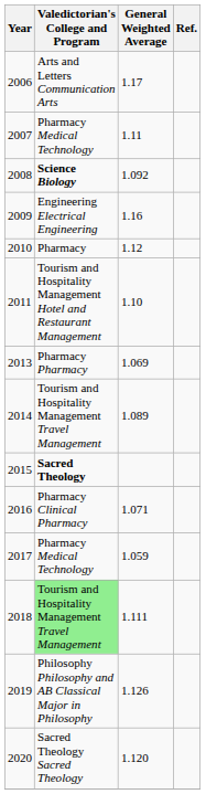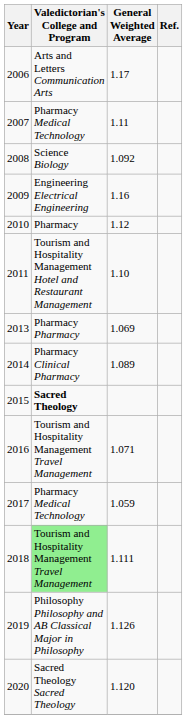 <table class="wikitable" width="40%" style="font-size: 95% style="text-align:center">
 <tr>
 <th width='20%'>Year</th>
 <th width='50%'>Valedictorian's College and Program</th>
 <th width='20%'>General Weighted Average</th>
 <th width='10%'>Ref.</th>
 </tr>
 <tr>
 <td>2006</td>
 <td>Arts and Letters <br> <em>Communication Arts</em></td>
 <td>1.17</td>
 <td></td>
 </tr>
 <tr>
 <td>2007</td>
 <td>Pharmacy <br> <em>Medical Technology</em></td>
 <td>1.11</td>
 <td></td>
 </tr>
 <tr>
 <td>2008</td>
-<td><strong>Science <br> <em>Biology</em></strong></td>
+<td>Science <br> <em>Biology</em></td>
 <td>1.092</td>
 <td></td>
 </tr>
 <tr>
 <td>2009</td>
 <td>Engineering <br> <em>Electrical Engineering</em></td>
 <td>1.16</td>
 <td></td>
 </tr>
 <tr>
 <td>2010</td>
 <td>Pharmacy</td>
 <td>1.12</td>
 <td></td>
 </tr>
 <tr>
 <td>2011</td>
 <td>Tourism and Hospitality Management <br> <em>Hotel and Restaurant Management</em></td>
 <td>1.10</td>
 <td></td>
 </tr>
 <tr>
 <td>2013</td>
 <td>Pharmacy <br> <em>Pharmacy</em></td>
 <td>1.069</td>
 <td></td>
 </tr>
 <tr>
 <td>2014</td>
-<td>Tourism and Hospitality Management <br> <em>Travel Management</em></td>
+<td>Pharmacy <br> <em>Clinical Pharmacy</em></td>
 <td>1.089</td>
 <td></td>
 </tr>
 <tr>
 <td>2015</td>
 <td><strong>Sacred Theology</strong></td>
 <td></td>
 <td></td>
 </tr>
 <tr>
 <td>2016</td>
-<td>Pharmacy <br> <em>Clinical Pharmacy</em></td>
+<td>Tourism and Hospitality Management <br> <em>Travel Management</em></td>
 <td>1.071</td>
 <td></td>
 </tr>
 <tr>
 <td>2017</td>
 <td>Pharmacy <br> <em>Medical Technology</em></td>
 <td>1.059</td>
 <td></td>
 </tr>
 <tr>
 <td>2018</td>
 <td style="background: lightgreen;">Tourism and Hospitality Management <br> <em>Travel Management</em></td>
 <td>1.111</td>
 <td></td>
 </tr>
 <tr>
 <td>2019</td>
 <td>Philosophy <br> <em>Philosophy and <br> AB Classical Major in Philosophy</em></td>
 <td>1.126</td>
 <td></td>
 </tr>
 <tr>
 <td>2020</td>
 <td>Sacred Theology <br> <em>Sacred Theology</em></td>
 <td>1.120</td>
 <td></td>
 </tr>
 <tr>
 </tr>
 </table>
